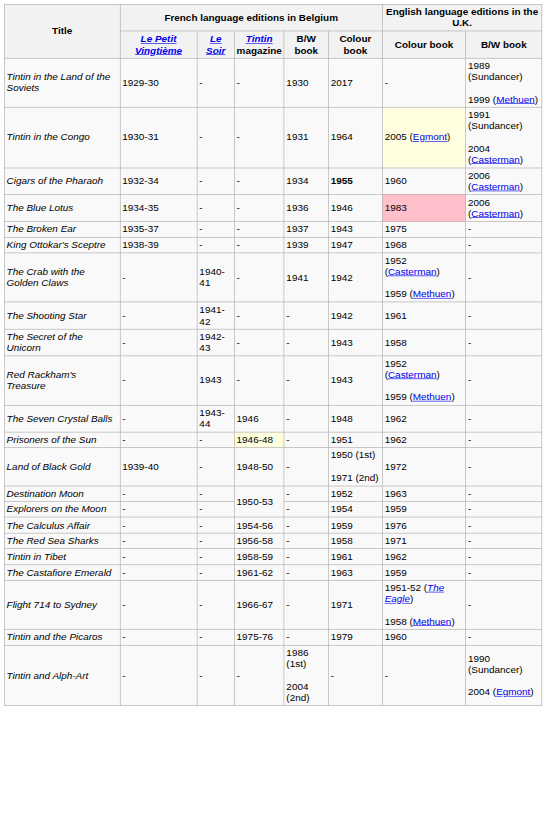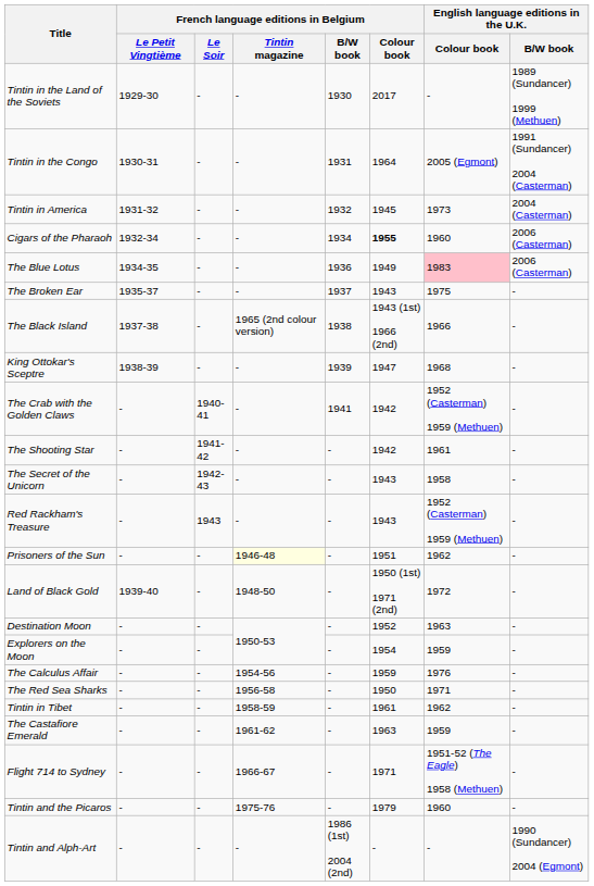 <table class="wikitable">
 <tr>
 <th rowspan="2">Title</th>
 <th class="editions" colspan="5">French language editions in Belgium</th>
 <th class="editions" colspan="2">English language editions in the U.K.</th>
 </tr>
 <tr>
 <th class="format"><em><a href='#'>Le Petit Vingtième</a></em></th>
 <th class="format"><em><a href='#'>Le Soir</a></em></th>
 <th class="format"><em><a href='#'>Tintin</a></em><br>magazine</th>
 <th class="format">B/W book</th>
 <th class="format">Colour book</th>
 <th class="format">Colour book</th>
 <th class="format">B/W book</th>
 </tr>
 <tr>
 <td class="titles"><em>Tintin in the Land of the Soviets</em></td>
 <td>1929-30</td>
 <td>-</td>
 <td>-</td>
 <td>1930</td>
 <td>2017</td>
 <td>-</td>
 <td>1989 (Sundancer)<br><br>1999 (<a href='#'>Methuen</a>)</td>
 </tr>
 <tr>
 <td class="titles"><em>Tintin in the Congo</em></td>
 <td>1930-31</td>
 <td>-</td>
 <td>-</td>
 <td>1931</td>
 <td>1964</td>
-<td style="background: lightyellow;">2005 (<a href='#'>Egmont</a>)</td>
+<td>2005 (<a href='#'>Egmont</a>)</td>
 <td>1991 (Sundancer)<br><br>2004 (<a href='#'>Casterman</a>)</td>
+</tr>
+<tr>
+<td class="titles"><em>Tintin in America</em></td>
+<td>1931-32</td>
+<td>-</td>
+<td>-</td>
+<td>1932</td>
+<td>1945</td>
+<td>1973</td>
+<td>2004 (<a href='#'>Casterman</a>)</td>
 </tr>
 <tr>
 <td class="titles"><em>Cigars of the Pharaoh</em></td>
 <td>1932-34</td>
 <td>-</td>
 <td>-</td>
 <td>1934</td>
 <td><strong>1955</strong></td>
 <td>1960</td>
 <td>2006 (<a href='#'>Casterman</a>)</td>
 </tr>
 <tr>
 <td class="titles"><em>The Blue Lotus</em></td>
 <td>1934-35</td>
 <td>-</td>
 <td>-</td>
 <td>1936</td>
-<td>1946</td>
+<td>1949</td>
 <td style="background: pink;">1983</td>
 <td>2006 (<a href='#'>Casterman</a>)</td>
 </tr>
 <tr>
 <td class="titles"><em>The Broken Ear</em></td>
 <td>1935-37</td>
 <td>-</td>
 <td>-</td>
 <td>1937</td>
 <td>1943</td>
 <td>1975</td>
+<td>-</td>
+</tr>
+<tr>
+<td class="titles"><em>The Black Island</em></td>
+<td>1937-38</td>
+<td>-</td>
+<td>1965 (2nd colour version)</td>
+<td>1938</td>
+<td>1943 (1st)<br><br>1966 (2nd)</td>
+<td>1966</td>
 <td>-</td>
 </tr>
 <tr>
 <td class="titles"><em>King Ottokar's Sceptre</em></td>
 <td>1938-39</td>
 <td>-</td>
 <td>-</td>
 <td>1939</td>
 <td>1947</td>
 <td>1968</td>
 <td>-</td>
 </tr>
 <tr>
 <td class="titles"><em>The Crab with the Golden Claws</em></td>
 <td>-</td>
 <td>1940-41</td>
 <td>-</td>
 <td>1941</td>
 <td>1942</td>
 <td>1952 (<a href='#'>Casterman</a>)<br><br>1959 (<a href='#'>Methuen</a>)</td>
 <td>-</td>
 </tr>
 <tr>
 <td class="titles"><em>The Shooting Star</em></td>
 <td>-</td>
 <td>1941-42</td>
 <td>-</td>
 <td>-</td>
 <td>1942</td>
 <td>1961</td>
 <td>-</td>
 </tr>
 <tr>
 <td class="titles"><em>The Secret of the Unicorn</em></td>
 <td>-</td>
 <td>1942-43</td>
 <td>-</td>
 <td>-</td>
 <td>1943</td>
 <td>1958</td>
 <td>-</td>
 </tr>
 <tr>
 <td class="titles"><em>Red Rackham's Treasure</em></td>
 <td>-</td>
 <td>1943</td>
 <td>-</td>
 <td>-</td>
 <td>1943</td>
 <td>1952 (<a href='#'>Casterman</a>)<br><br>1959 (<a href='#'>Methuen</a>)</td>
-<td>-</td>
-</tr>
-<tr>
-<td class="titles"><em>The Seven Crystal Balls</em></td>
-<td>-</td>
-<td>1943-44</td>
-<td>1946</td>
-<td>-</td>
-<td>1948</td>
-<td>1962</td>
 <td>-</td>
 </tr>
 <tr>
 <td class="titles"><em>Prisoners of the Sun</em></td>
 <td>-</td>
 <td>-</td>
 <td style="background: lightyellow;">1946-48</td>
 <td>-</td>
 <td>1951</td>
 <td>1962</td>
 <td>-</td>
 </tr>
 <tr>
 <td class="titles"><em>Land of Black Gold</em></td>
 <td>1939-40</td>
 <td>-</td>
 <td>1948-50</td>
 <td>-</td>
 <td>1950 (1st)<br><br>1971 (2nd)</td>
 <td>1972</td>
 <td>-</td>
 </tr>
 <tr>
 <td class="titles"><em>Destination Moon</em></td>
 <td>-</td>
 <td>-</td>
 <td rowspan="2">1950-53</td>
 <td>-</td>
 <td>1952</td>
 <td>1963</td>
 <td>-</td>
 </tr>
 <tr>
 <td class="titles"><em>Explorers on the Moon</em></td>
 <td>-</td>
 <td>-</td>
 <td>-</td>
 <td>1954</td>
 <td>1959</td>
 <td>-</td>
 </tr>
 <tr>
 <td class="titles"><em>The Calculus Affair</em></td>
 <td>-</td>
 <td>-</td>
 <td>1954-56</td>
 <td>-</td>
 <td>1959</td>
 <td>1976</td>
 <td>-</td>
 </tr>
 <tr>
 <td class="titles"><em>The Red Sea Sharks</em></td>
 <td>-</td>
 <td>-</td>
 <td>1956-58</td>
 <td>-</td>
-<td>1958</td>
+<td>1950</td>
 <td>1971</td>
 <td>-</td>
 </tr>
 <tr>
 <td class="titles"><em>Tintin in Tibet</em></td>
 <td>-</td>
 <td>-</td>
 <td>1958-59</td>
 <td>-</td>
 <td>1961</td>
 <td>1962</td>
 <td>-</td>
 </tr>
 <tr>
 <td class="titles"><em>The Castafiore Emerald</em></td>
 <td>-</td>
 <td>-</td>
 <td>1961-62</td>
 <td>-</td>
 <td>1963</td>
 <td>1959</td>
 <td>-</td>
 </tr>
 <tr>
 <td class="titles"><em>Flight 714 to Sydney</em></td>
 <td>-</td>
 <td>-</td>
 <td>1966-67</td>
 <td>-</td>
 <td>1971</td>
 <td>1951-52 (<em><a href='#'>The Eagle</a></em>)<br><br>1958 (<a href='#'>Methuen</a>)</td>
 <td>-</td>
 </tr>
 <tr>
 <td class="titles"><em>Tintin and the Picaros</em></td>
 <td>-</td>
 <td>-</td>
 <td>1975-76</td>
 <td>-</td>
 <td>1979</td>
 <td>1960</td>
 <td>-</td>
 </tr>
 <tr>
 <td class="titles"><em>Tintin and Alph-Art</em></td>
 <td>-</td>
 <td>-</td>
 <td>-</td>
 <td>1986 (1st)<br><br>2004 (2nd)</td>
 <td>-</td>
 <td>-</td>
 <td>1990 (Sundancer)<br><br>2004 (<a href='#'>Egmont</a>)</td>
 </tr>
 </table>
